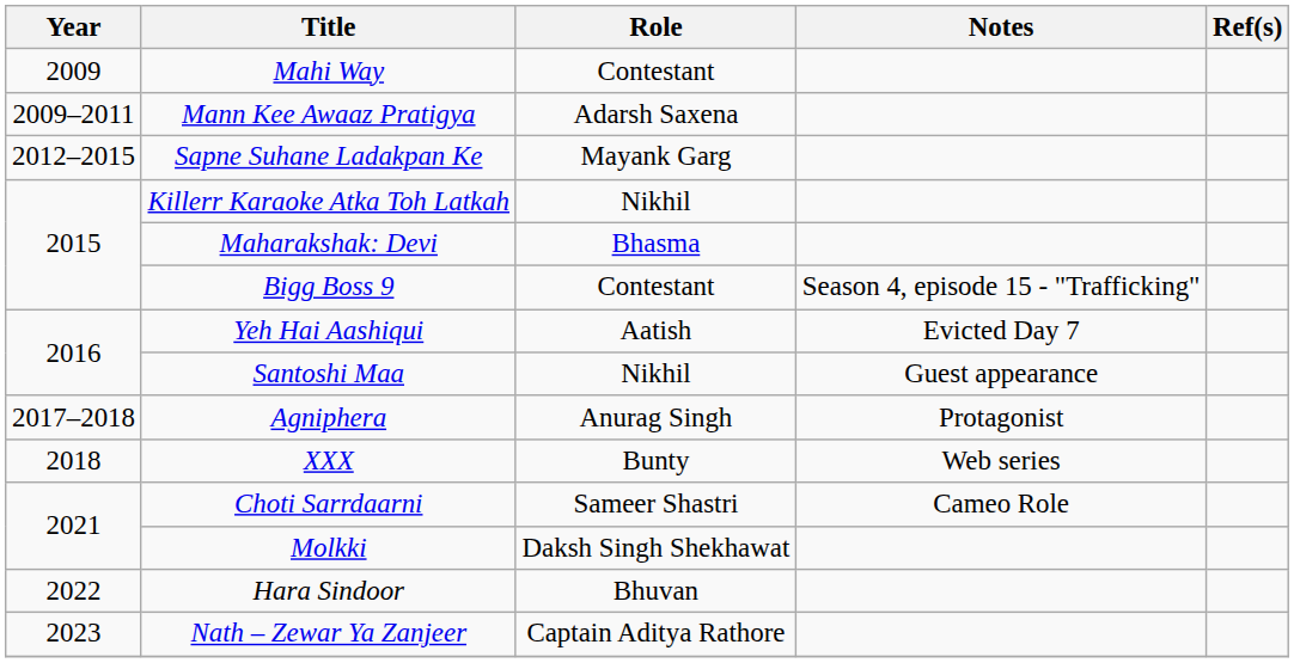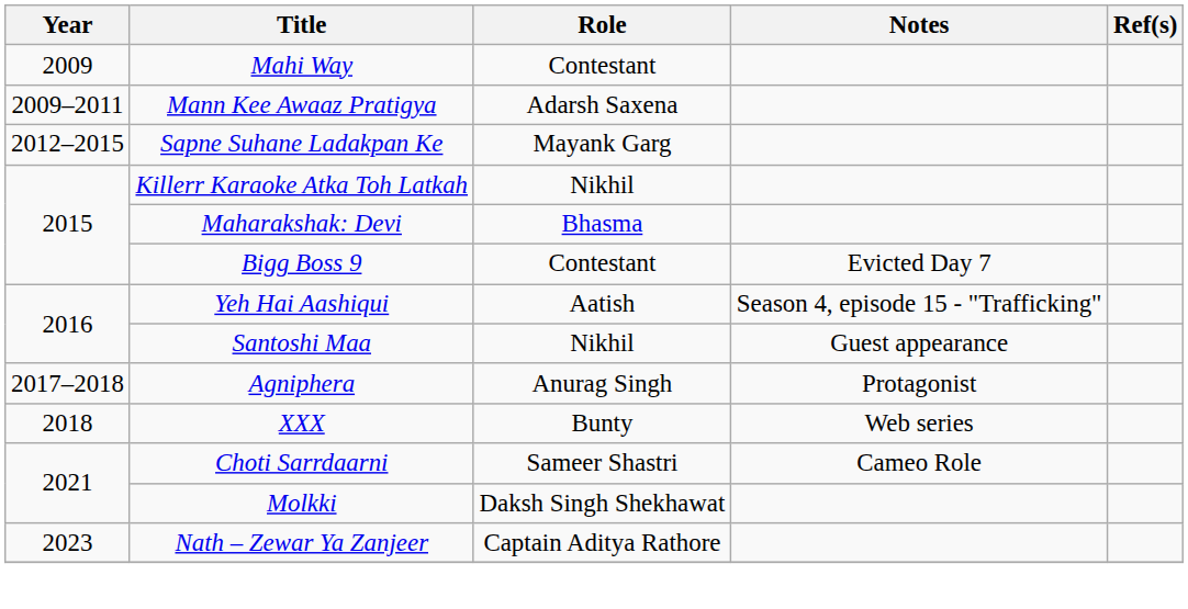 <table class="wikitable" style="text-align:center;">
 <tr>
 <th>Year</th>
 <th>Title</th>
 <th>Role</th>
 <th>Notes</th>
 <th>Ref(s)</th>
 </tr>
 <tr>
 <td>2009</td>
 <td><em><a href='#'>Mahi Way</a></em></td>
 <td>Contestant</td>
 <td></td>
 <td></td>
 </tr>
 <tr>
 <td>2009–2011</td>
 <td><em><a href='#'>Mann Kee Awaaz Pratigya</a></em></td>
 <td>Adarsh Saxena</td>
 <td></td>
 <td></td>
 </tr>
 <tr>
 <td>2012–2015</td>
 <td><em><a href='#'>Sapne Suhane Ladakpan Ke</a></em></td>
 <td>Mayank Garg</td>
 <td></td>
 <td></td>
 </tr>
 <tr>
 <td rowspan="3">2015</td>
 <td><em><a href='#'>Killerr Karaoke Atka Toh Latkah</a></em></td>
 <td>Nikhil</td>
 <td></td>
 <td></td>
 </tr>
 <tr>
 <td><em><a href='#'>Maharakshak: Devi</a></em></td>
 <td><a href='#'>Bhasma</a></td>
 <td></td>
 <td></td>
 </tr>
 <tr>
 <td><em><a href='#'>Bigg Boss 9</a></em></td>
 <td>Contestant</td>
-<td>Season 4, episode 15 - "Trafficking"</td>
+<td>Evicted Day 7</td>
 <td></td>
 </tr>
 <tr>
 <td rowspan="2">2016</td>
 <td><em><a href='#'>Yeh Hai Aashiqui</a></em></td>
 <td>Aatish</td>
-<td>Evicted Day 7</td>
+<td>Season 4, episode 15 - "Trafficking"</td>
 <td></td>
 </tr>
 <tr>
 <td><em><a href='#'>Santoshi Maa</a></em></td>
 <td>Nikhil</td>
 <td>Guest appearance</td>
 <td></td>
 </tr>
 <tr>
 <td>2017–2018</td>
 <td><em><a href='#'>Agniphera</a></em></td>
 <td>Anurag Singh</td>
 <td>Protagonist</td>
 <td></td>
 </tr>
 <tr>
 <td>2018</td>
 <td><em><a href='#'>XXX</a></em></td>
 <td>Bunty</td>
 <td>Web series</td>
 <td></td>
 </tr>
 <tr>
 <td rowspan="2">2021</td>
 <td><em><a href='#'>Choti Sarrdaarni</a></em></td>
 <td>Sameer Shastri</td>
 <td>Cameo Role</td>
 <td></td>
 </tr>
 <tr>
 <td><em><a href='#'>Molkki</a></em></td>
 <td>Daksh Singh Shekhawat</td>
 <td></td>
 <td></td>
 </tr>
 <tr>
-<td>2022</td>
-<td><em>Hara Sindoor</em></td>
-<td>Bhuvan</td>
-<td></td>
-<td></td>
-</tr>
-<tr>
 <td>2023</td>
 <td><em><a href='#'>Nath – Zewar Ya Zanjeer</a></em></td>
 <td>Captain Aditya Rathore</td>
 <td></td>
 <td></td>
 </tr>
 <tr>
 </tr>
 </table>
